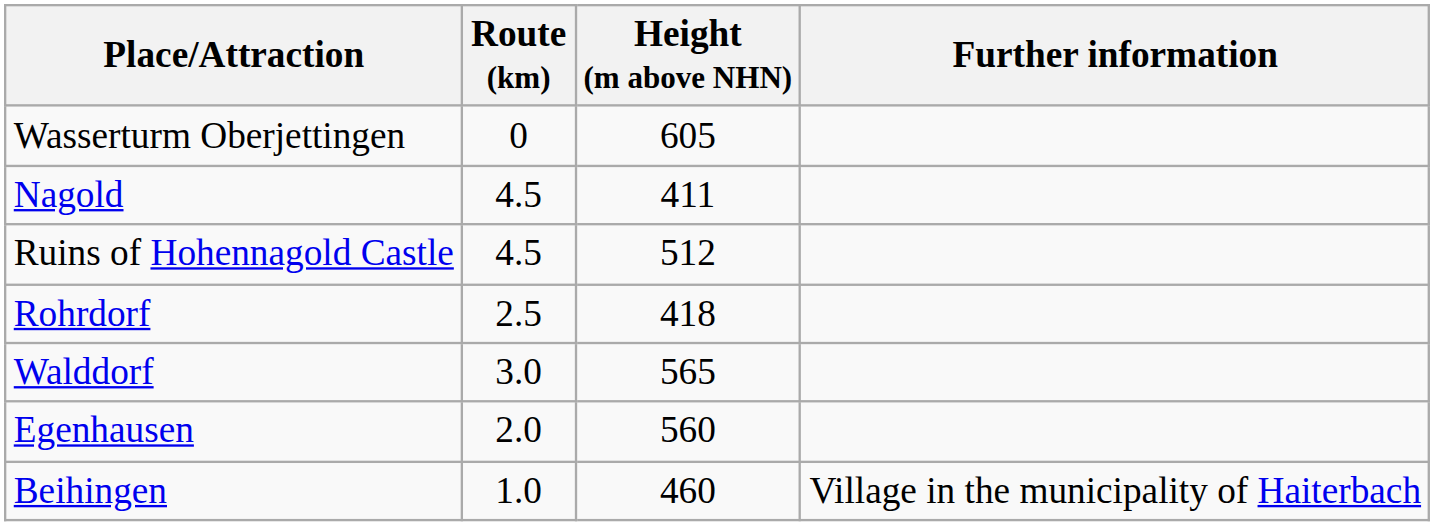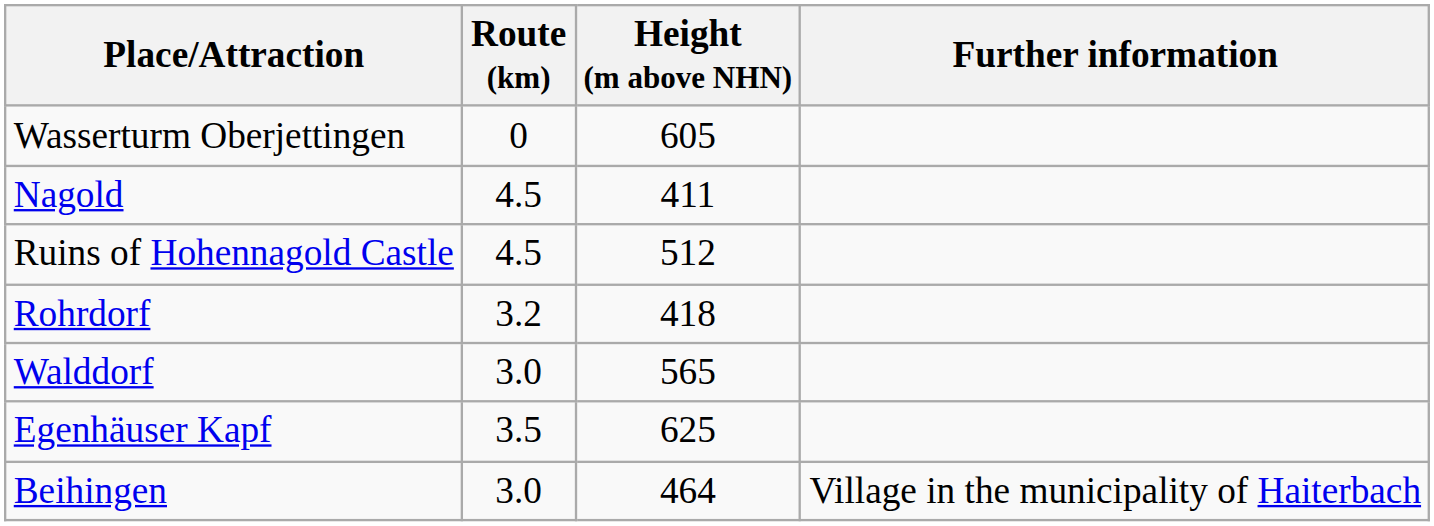 <table class="wikitable toptextcells">
 <tr class="hintergrundfarbe5">
 <th>Place/Attraction</th>
 <th>Route<br><small>(km)</small></th>
 <th>Height<br><small>(m above NHN)</small></th>
 <th class="unsortable">Further information</th>
 </tr>
 <tr>
 <td>Wasserturm Oberjettingen</td>
 <td style="text-align:center">0</td>
 <td style="text-align:center">605</td>
 <td></td>
 </tr>
 <tr>
 <td><a href='#'>Nagold</a></td>
 <td style="text-align:center">4.5</td>
 <td style="text-align:center">411</td>
 <td></td>
 </tr>
 <tr>
 <td>Ruins of <a href='#'>Hohennagold Castle</a></td>
 <td style="text-align:center">4.5</td>
 <td style="text-align:center">512</td>
 <td></td>
 </tr>
 <tr>
 <td><a href='#'>Rohrdorf</a></td>
-<td style="text-align:center">2.5</td>
+<td style="text-align:center">3.2</td>
 <td style="text-align:center">418</td>
 <td></td>
 </tr>
 <tr>
 <td><a href='#'>Walddorf</a></td>
 <td style="text-align:center">3.0</td>
 <td style="text-align:center">565</td>
 <td></td>
 </tr>
 <tr>
-<td><a href='#'>Egenhausen</a></td>
-<td style="text-align:center">2.0</td>
-<td style="text-align:center">560</td>
+<td><a href='#'>Egenhäuser Kapf</a></td>
+<td style="text-align:center">3.5</td>
+<td style="text-align:center">625</td>
 <td></td>
 </tr>
 <tr>
 <td><a href='#'>Beihingen</a></td>
-<td style="text-align:center">1.0</td>
-<td style="text-align:center">460</td>
+<td style="text-align:center">3.0</td>
+<td style="text-align:center">464</td>
 <td>Village in the municipality of <a href='#'>Haiterbach</a></td>
 </tr>
 </table>
